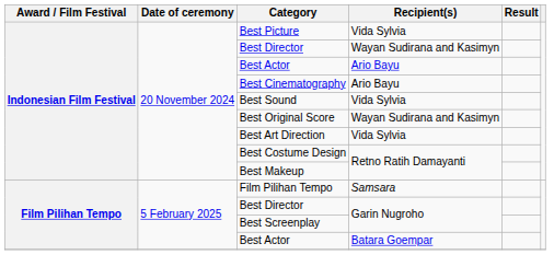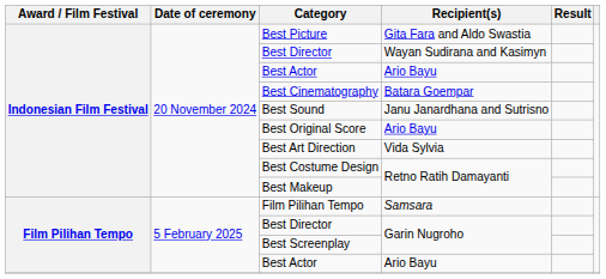 <table class="wikitable sortable plainrowheaders">
 <tr>
 <th scope="col">Award / Film Festival</th>
 <th scope="col">Date of ceremony</th>
 <th scope="col">Category</th>
 <th scope="col">Recipient(s)</th>
 <th scope="col">Result</th>
 <th scope="col" class="unsortable"></th>
 </tr>
 <tr>
 <th scope="row" rowspan="9"><a href='#'>Indonesian Film Festival</a></th>
 <td rowspan="9"><a href='#'>20 November 2024</a></td>
 <td><a href='#'>Best Picture</a></td>
-<td>Vida Sylvia</td>
+<td><a href='#'>Gita Fara</a> and Aldo Swastia</td>
 <td></td>
 <td align="center" rowspan="9"></td>
 </tr>
 <tr>
 <td><a href='#'>Best Director</a></td>
 <td>Wayan Sudirana and Kasimyn</td>
 <td></td>
 </tr>
 <tr>
 <td><a href='#'>Best Actor</a></td>
 <td><a href='#'>Ario Bayu</a></td>
 <td></td>
 </tr>
 <tr>
 <td><a href='#'>Best Cinematography</a></td>
-<td>Ario Bayu</td>
+<td><a href='#'>Batara Goempar</a></td>
 <td></td>
 </tr>
 <tr>
 <td>Best Sound</td>
-<td>Vida Sylvia</td>
+<td>Janu Janardhana and Sutrisno</td>
 <td></td>
 </tr>
 <tr>
 <td>Best Original Score</td>
-<td>Wayan Sudirana and Kasimyn</td>
+<td><a href='#'>Ario Bayu</a></td>
 <td></td>
 </tr>
 <tr>
 <td>Best Art Direction</td>
 <td>Vida Sylvia</td>
 <td></td>
 </tr>
 <tr>
 <td>Best Costume Design</td>
 <td rowspan="2">Retno Ratih Damayanti</td>
 <td></td>
 </tr>
 <tr>
 <td>Best Makeup</td>
 <td></td>
 </tr>
 <tr>
 <th scope="row" rowspan="4"><a href='#'>Film Pilihan Tempo</a></th>
 <td rowspan="4"><a href='#'>5 February 2025</a></td>
 <td>Film Pilihan Tempo</td>
 <td><em>Samsara</em></td>
 <td></td>
 <td align="center" rowspan="4"></td>
 </tr>
 <tr>
 <td>Best Director</td>
 <td rowspan="2">Garin Nugroho</td>
 <td></td>
 </tr>
 <tr>
 <td>Best Screenplay</td>
 <td></td>
 </tr>
 <tr>
 <td>Best Actor</td>
-<td><a href='#'>Batara Goempar</a></td>
+<td>Ario Bayu</td>
 <td></td>
 </tr>
 <tr>
 </tr>
 </table>
